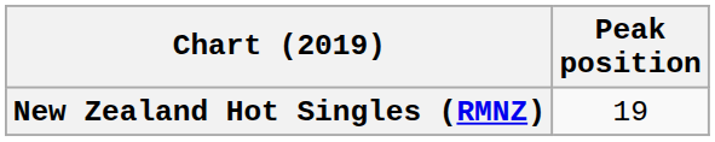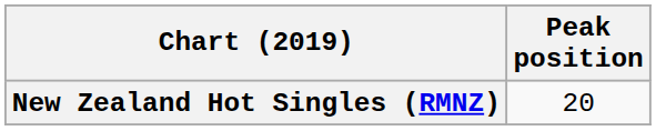 <table class="wikitable plainrowheaders" style="text-align:center">
 <tr>
 <th scope="col">Chart (2019)</th>
 <th scope="col">Peak<br>position</th>
 </tr>
 <tr>
 <th scope="row">New Zealand Hot Singles (<a href='#'>RMNZ</a>)</th>
-<td>19</td>
+<td>20</td>
 </tr>
 </table>
